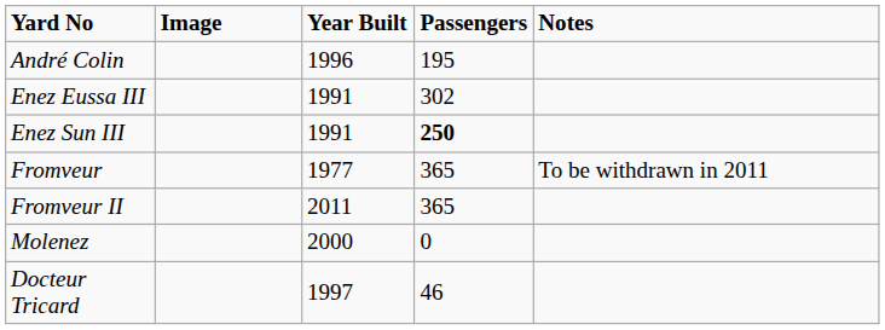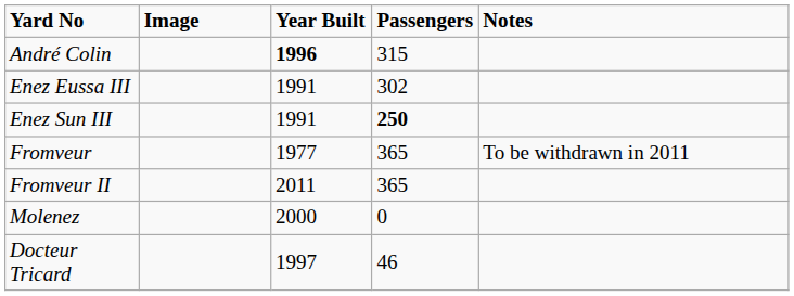 <table class="wikitable">
 <tr>
 <td width="100"><strong>Yard No</strong></td>
 <td width="100"><strong>Image</strong></td>
 <td width="75"><strong>Year Built</strong></td>
 <td width="75"><strong>Passengers</strong></td>
 <td width="250"><strong>Notes</strong></td>
 </tr>
 <tr>
 <td><em>André Colin</em></td>
 <td></td>
-<td>1996</td>
-<td>195</td>
+<td><strong>1996</strong></td>
+<td>315</td>
 <td></td>
 </tr>
 <tr>
 <td><em>Enez Eussa III</em></td>
 <td></td>
 <td>1991</td>
 <td>302</td>
 <td></td>
 </tr>
 <tr>
 <td><em>Enez Sun III</em></td>
 <td></td>
 <td>1991</td>
 <td><strong>250</strong></td>
 <td></td>
 </tr>
 <tr>
 <td><em>Fromveur</em></td>
 <td></td>
 <td>1977</td>
 <td>365</td>
 <td>To be withdrawn in 2011</td>
 </tr>
 <tr>
 <td><em>Fromveur II</em></td>
 <td></td>
 <td>2011</td>
 <td>365</td>
 <td></td>
 </tr>
 <tr>
 <td><em>Molenez</em></td>
 <td></td>
 <td>2000</td>
 <td>0</td>
 <td></td>
 </tr>
 <tr>
 <td><em>Docteur Tricard</em></td>
 <td></td>
 <td>1997</td>
 <td>46</td>
 <td></td>
 </tr>
 </table>
